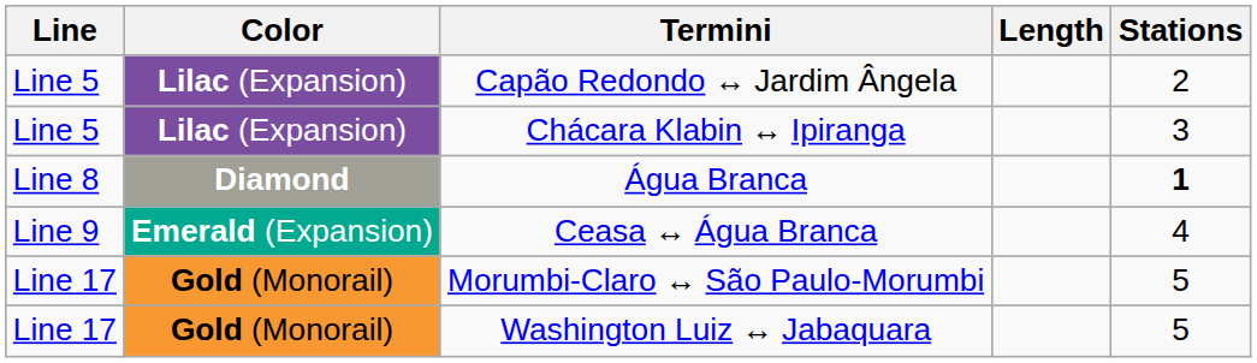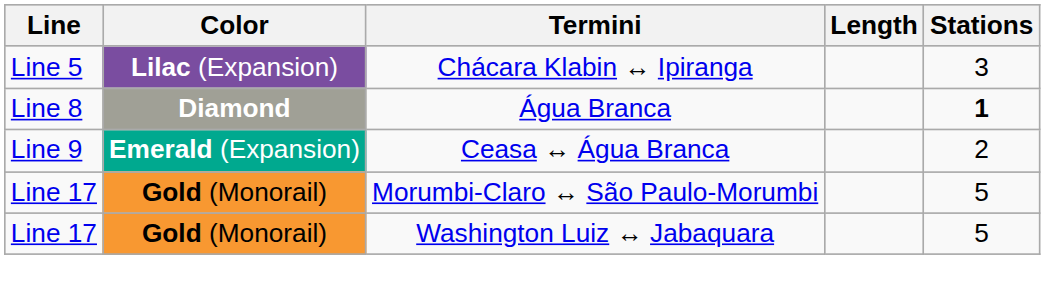 <table class="wikitable">
 <tr>
 <th align="center">Line</th>
 <th align="center">Color</th>
 <th align="center">Termini</th>
 <th align="center">Length</th>
 <th align="center">Stations</th>
-</tr>
-<tr>
-<td><a href='#'>Line 5</a></td>
-<td align="center" style="color:white" bgcolor="#7a4da0"><strong>Lilac</strong> (Expansion)</td>
-<td align="center"><a href='#'>Capão Redondo</a> ↔ Jardim Ângela</td>
-<td align="center"></td>
-<td align="center">2</td>
 </tr>
 <tr>
 <td><a href='#'>Line 5</a></td>
 <td align="center" style="color:white" bgcolor="#7a4da0"><strong>Lilac</strong> (Expansion)</td>
 <td align="center"><a href='#'>Chácara Klabin</a> ↔ <a href='#'>Ipiranga</a></td>
 <td align="center"></td>
 <td align="center">3</td>
 </tr>
 <tr>
 <td><a href='#'>Line 8</a></td>
 <td align="center" style="color:white" bgcolor="#a0a096"><strong>Diamond</strong></td>
 <td align="center"><a href='#'>Água Branca</a></td>
 <td></td>
 <td align="center"><strong>1</strong></td>
 </tr>
 <tr>
 <td><a href='#'>Line 9</a></td>
 <td align="center" style="color:white" bgcolor="#00a98f"><strong>Emerald</strong> (Expansion)</td>
 <td align="center"><a href='#'>Ceasa</a> ↔ <a href='#'>Água Branca</a></td>
 <td></td>
-<td align="center">4</td>
+<td align="center">2</td>
 </tr>
 <tr>
 <td><a href='#'>Line 17</a></td>
 <td align="center"  bgcolor="#f89831"><strong>Gold</strong> (Monorail)</td>
 <td align="center"><a href='#'>Morumbi-Claro</a> ↔ <a href='#'>São Paulo-Morumbi</a></td>
 <td align="center"></td>
 <td align="center">5</td>
 </tr>
 <tr>
 <td><a href='#'>Line 17</a></td>
 <td align="center"  bgcolor="#f89831"><strong>Gold</strong> (Monorail)</td>
 <td align="center"><a href='#'>Washington Luiz</a> ↔ <a href='#'>Jabaquara</a></td>
 <td align="center"></td>
 <td align="center">5</td>
 </tr>
 </table>
